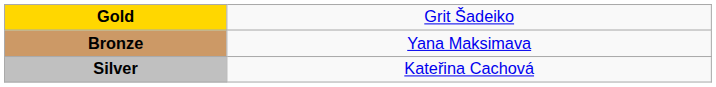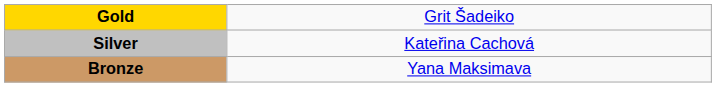 <table class="wikitable" style="text-align:center; " width="35%">
 <tr>
 <td bgcolor="gold"><strong>Gold</strong></td>
 <td><a href='#'>Grit Šadeiko</a><br>  <small><em></em></small></td>
 </tr>
 <tr>
+<td bgcolor="silver"><strong>Silver</strong></td>
+<td><a href='#'>Kateřina Cachová</a><br>  <small><em></em></small></td>
+</tr>
+<tr>
 <td bgcolor="CC9966"><strong>Bronze</strong></td>
 <td><a href='#'>Yana Maksimava</a><br>  <small><em></em></small></td>
 </tr>
-<tr>
-<td bgcolor="silver"><strong>Silver</strong></td>
-<td><a href='#'>Kateřina Cachová</a><br>  <small><em></em></small></td>
-</tr>
 </table>
